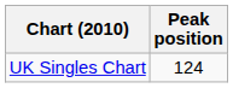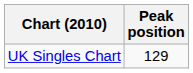 <table class="wikitable">
 <tr>
 <th>Chart (2010)</th>
 <th>Peak<br>position</th>
 </tr>
 <tr>
 <td><a href='#'>UK Singles Chart</a></td>
-<td align="center">124</td>
+<td align="center">129</td>
 </tr>
 </table>
